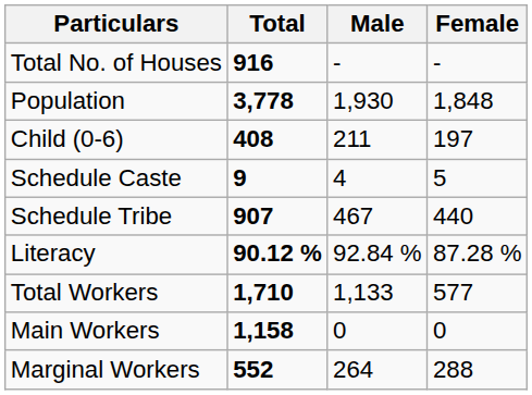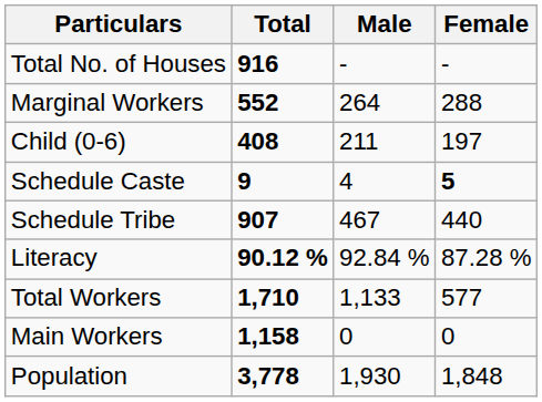 <table class="wikitable">
 <tr>
 <th>Particulars</th>
 <th>Total</th>
 <th>Male</th>
 <th>Female</th>
 </tr>
 <tr>
 <td>Total No. of Houses</td>
 <td><strong>916</strong></td>
 <td>-</td>
 <td>-</td>
 </tr>
 <tr>
-<td>Population</td>
-<td><strong>3,778</strong></td>
-<td>1,930</td>
-<td>1,848</td>
+<td>Marginal Workers</td>
+<td><strong>552</strong></td>
+<td>264</td>
+<td>288</td>
 </tr>
 <tr>
 <td>Child (0-6)</td>
 <td><strong>408</strong></td>
 <td>211</td>
 <td>197</td>
 </tr>
 <tr>
 <td>Schedule Caste</td>
 <td><strong>9</strong></td>
 <td>4</td>
-<td>5</td>
+<td><strong>5</strong></td>
 </tr>
 <tr>
 <td>Schedule Tribe</td>
 <td><strong>907</strong></td>
 <td>467</td>
 <td>440</td>
 </tr>
 <tr>
 <td>Literacy</td>
 <td><strong>90.12 %</strong></td>
 <td>92.84 %</td>
 <td>87.28 %</td>
 </tr>
 <tr>
 <td>Total Workers</td>
 <td><strong>1,710</strong></td>
 <td>1,133</td>
 <td>577</td>
 </tr>
 <tr>
 <td>Main Workers</td>
 <td><strong>1,158</strong></td>
 <td>0</td>
 <td>0</td>
 </tr>
 <tr>
-<td>Marginal Workers</td>
-<td><strong>552</strong></td>
-<td>264</td>
-<td>288</td>
+<td>Population</td>
+<td><strong>3,778</strong></td>
+<td>1,930</td>
+<td>1,848</td>
 </tr>
 </table>
